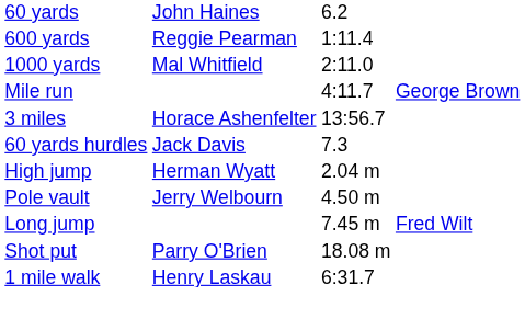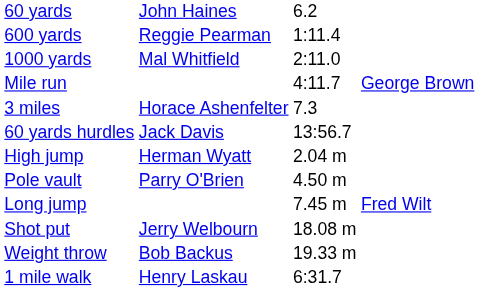 <table>
 <tr>
 <td><a href='#'>60 yards</a></td>
 <td><a href='#'>John Haines</a></td>
 <td>6.2</td>
 <td></td>
 <td></td>
 <td></td>
 <td></td>
 </tr>
 <tr>
 <td><a href='#'>600 yards</a></td>
 <td><a href='#'>Reggie Pearman</a></td>
 <td>1:11.4</td>
 <td></td>
 <td></td>
 <td></td>
 <td></td>
 </tr>
 <tr>
 <td><a href='#'>1000 yards</a></td>
 <td><a href='#'>Mal Whitfield</a></td>
 <td>2:11.0</td>
 <td></td>
 <td></td>
 <td></td>
 <td></td>
 </tr>
 <tr>
 <td><a href='#'>Mile run</a></td>
 <td></td>
 <td>4:11.7</td>
 <td><a href='#'>George Brown</a></td>
 <td></td>
 <td></td>
 <td></td>
 </tr>
 <tr>
 <td><a href='#'>3 miles</a></td>
 <td><a href='#'>Horace Ashenfelter</a></td>
-<td>13:56.7</td>
+<td>7.3</td>
 <td></td>
 <td></td>
 <td></td>
 <td></td>
 </tr>
 <tr>
 <td><a href='#'>60 yards hurdles</a></td>
 <td><a href='#'>Jack Davis</a></td>
-<td>7.3</td>
+<td>13:56.7</td>
 <td></td>
 <td></td>
 <td></td>
 <td></td>
 </tr>
 <tr>
 <td><a href='#'>High jump</a></td>
 <td><a href='#'>Herman Wyatt</a></td>
 <td>2.04 m</td>
 <td></td>
 <td></td>
 <td></td>
 <td></td>
 </tr>
 <tr>
 <td><a href='#'>Pole vault</a></td>
-<td><a href='#'>Jerry Welbourn</a></td>
+<td><a href='#'>Parry O'Brien</a></td>
 <td>4.50 m</td>
 <td></td>
 <td></td>
 <td></td>
 <td></td>
 </tr>
 <tr>
 <td><a href='#'>Long jump</a></td>
 <td></td>
 <td>7.45 m</td>
 <td><a href='#'>Fred Wilt</a></td>
 <td></td>
 <td></td>
 <td></td>
 </tr>
 <tr>
 <td><a href='#'>Shot put</a></td>
-<td><a href='#'>Parry O'Brien</a></td>
+<td><a href='#'>Jerry Welbourn</a></td>
 <td>18.08 m</td>
+<td></td>
+<td></td>
+<td></td>
+<td></td>
+</tr>
+<tr>
+<td><a href='#'>Weight throw</a></td>
+<td><a href='#'>Bob Backus</a></td>
+<td>19.33 m</td>
 <td></td>
 <td></td>
 <td></td>
 <td></td>
 </tr>
 <tr>
 <td><a href='#'>1 mile walk</a></td>
 <td><a href='#'>Henry Laskau</a></td>
 <td>6:31.7</td>
 <td></td>
 <td></td>
 <td></td>
 <td></td>
 </tr>
 </table>
